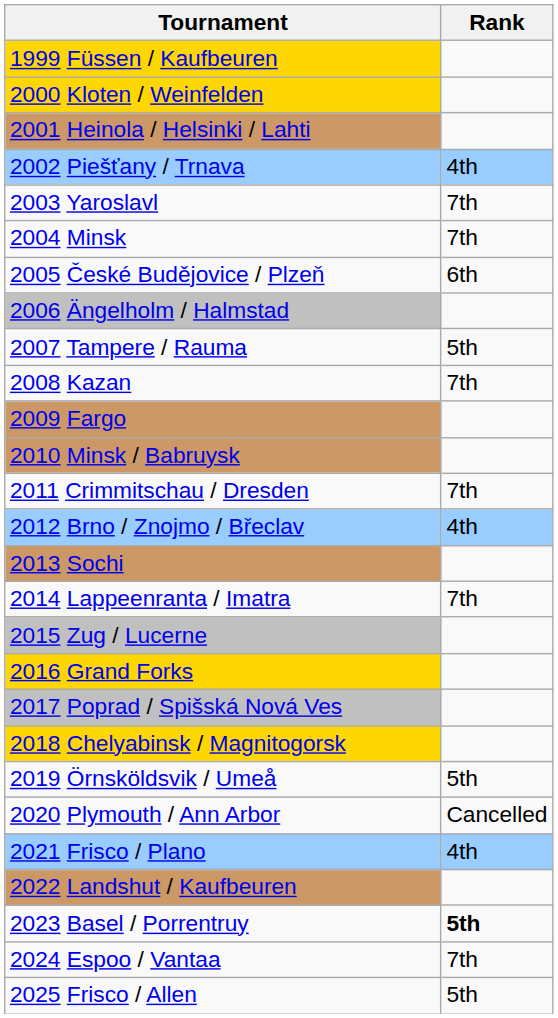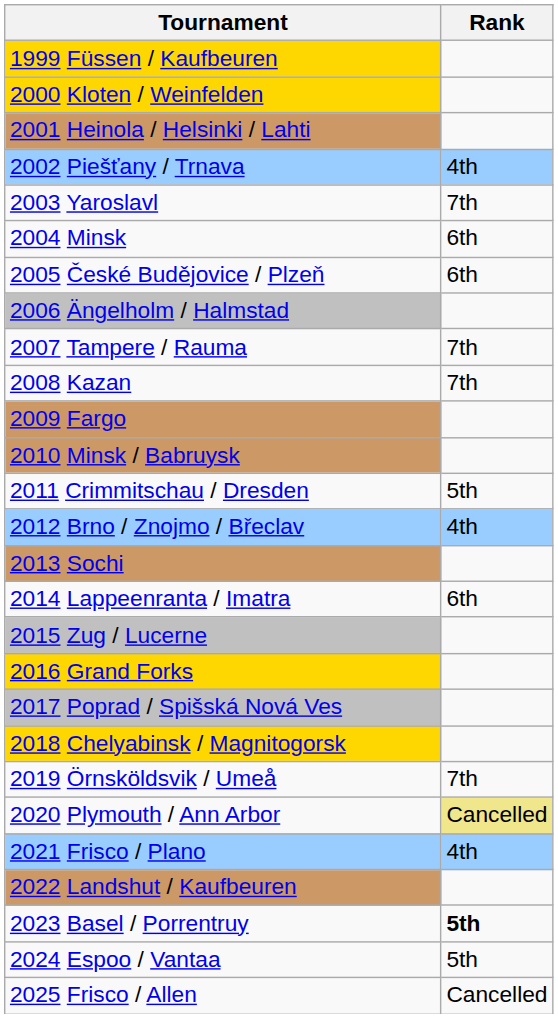 <table class="wikitable">
 <tr>
 <th width=300>Tournament</th>
 <th width=50>Rank</th>
 </tr>
 <tr>
 <td bgcolor=gold> <a href='#'>1999</a> <a href='#'>Füssen</a> / <a href='#'>Kaufbeuren</a></td>
 <td></td>
 </tr>
 <tr>
 <td bgcolor=gold> <a href='#'>2000</a> <a href='#'>Kloten</a> / <a href='#'>Weinfelden</a></td>
 <td></td>
 </tr>
 <tr>
 <td style="background:#c96;"> <a href='#'>2001</a> <a href='#'>Heinola</a> / <a href='#'>Helsinki</a> / <a href='#'>Lahti</a></td>
 <td></td>
 </tr>
 <tr>
 <td style="background:#9acdff;"> <a href='#'>2002</a> <a href='#'>Piešťany</a> / <a href='#'>Trnava</a></td>
 <td style="background:#9acdff;">4th</td>
 </tr>
 <tr>
 <td> <a href='#'>2003</a> <a href='#'>Yaroslavl</a></td>
 <td>7th</td>
 </tr>
 <tr>
 <td> <a href='#'>2004</a> <a href='#'>Minsk</a></td>
-<td>7th</td>
+<td>6th</td>
 </tr>
 <tr>
 <td> <a href='#'>2005</a> <a href='#'>České Budějovice</a> / <a href='#'>Plzeň</a></td>
 <td>6th</td>
 </tr>
 <tr>
 <td style="background:silver;"> <a href='#'>2006</a> <a href='#'>Ängelholm</a> / <a href='#'>Halmstad</a></td>
 <td></td>
 </tr>
 <tr>
 <td> <a href='#'>2007</a> <a href='#'>Tampere</a> / <a href='#'>Rauma</a></td>
-<td>5th</td>
+<td>7th</td>
 </tr>
 <tr>
 <td> <a href='#'>2008</a> <a href='#'>Kazan</a></td>
 <td>7th</td>
 </tr>
 <tr>
 <td style="background:#c96;"> <a href='#'>2009</a> <a href='#'>Fargo</a></td>
 <td></td>
 </tr>
 <tr>
 <td style="background:#c96;"> <a href='#'>2010</a> <a href='#'>Minsk</a> / <a href='#'>Babruysk</a></td>
 <td></td>
 </tr>
 <tr>
 <td> <a href='#'>2011</a> <a href='#'>Crimmitschau</a> / <a href='#'>Dresden</a></td>
-<td>7th</td>
+<td>5th</td>
 </tr>
 <tr>
 <td style="background:#9acdff;"> <a href='#'>2012</a> <a href='#'>Brno</a> / <a href='#'>Znojmo</a> / <a href='#'>Břeclav</a></td>
 <td style="background:#9acdff;">4th</td>
 </tr>
 <tr>
 <td style="background:#c96;"> <a href='#'>2013</a> <a href='#'>Sochi</a></td>
 <td></td>
 </tr>
 <tr>
 <td> <a href='#'>2014</a> <a href='#'>Lappeenranta</a> / <a href='#'>Imatra</a></td>
-<td>7th</td>
+<td>6th</td>
 </tr>
 <tr>
 <td style="background:silver;"> <a href='#'>2015</a> <a href='#'>Zug</a> / <a href='#'>Lucerne</a></td>
 <td></td>
 </tr>
 <tr>
 <td bgcolor=gold> <a href='#'>2016</a> <a href='#'>Grand Forks</a></td>
 <td></td>
 </tr>
 <tr>
 <td style="background:silver;"> <a href='#'>2017</a> <a href='#'>Poprad</a> / <a href='#'>Spišská Nová Ves</a></td>
 <td></td>
 </tr>
 <tr>
 <td bgcolor=gold> <a href='#'>2018</a> <a href='#'>Chelyabinsk</a> / <a href='#'>Magnitogorsk</a></td>
 <td></td>
 </tr>
 <tr>
 <td> <a href='#'>2019</a> <a href='#'>Örnsköldsvik</a> / <a href='#'>Umeå</a></td>
-<td>5th</td>
+<td>7th</td>
 </tr>
 <tr>
 <td> <a href='#'>2020</a> <a href='#'>Plymouth</a> / <a href='#'>Ann Arbor</a></td>
-<td>Cancelled</td>
+<td style="background: khaki;">Cancelled</td>
 </tr>
 <tr>
 <td style="background:#9acdff;"> <a href='#'>2021</a> <a href='#'>Frisco</a> / <a href='#'>Plano</a></td>
 <td style="background:#9acdff;">4th</td>
 </tr>
 <tr>
 <td style="background:#c96;"> <a href='#'>2022</a> <a href='#'>Landshut</a> / <a href='#'>Kaufbeuren</a></td>
 <td></td>
 </tr>
 <tr>
 <td> <a href='#'>2023</a> <a href='#'>Basel</a> / <a href='#'>Porrentruy</a></td>
 <td><strong>5th</strong></td>
 </tr>
 <tr>
 <td> <a href='#'>2024</a> <a href='#'>Espoo</a> / <a href='#'>Vantaa</a></td>
-<td>7th</td>
+<td>5th</td>
 </tr>
 <tr>
 <td> <a href='#'>2025</a> <a href='#'>Frisco</a> / <a href='#'>Allen</a></td>
-<td>5th</td>
+<td>Cancelled</td>
 </tr>
 </table>
